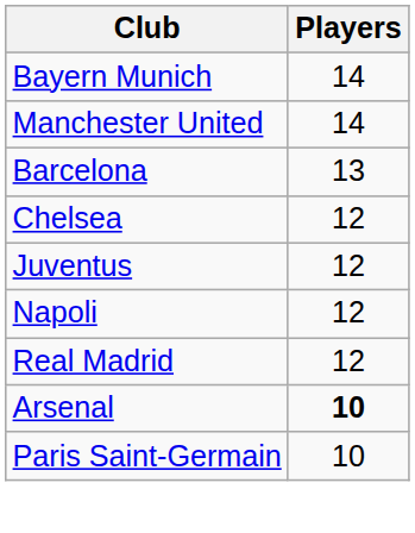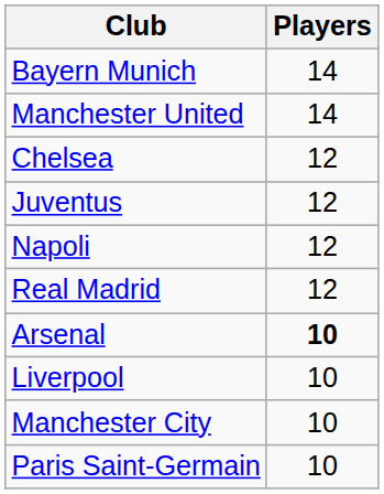 <table class="wikitable sortable">
 <tr>
 <th>Club</th>
 <th>Players</th>
 </tr>
 <tr>
 <td> <a href='#'>Bayern Munich</a></td>
 <td align=center>14</td>
 </tr>
 <tr>
 <td> <a href='#'>Manchester United</a></td>
 <td align=center>14</td>
-</tr>
-<tr>
-<td> <a href='#'>Barcelona</a></td>
-<td align=center>13</td>
 </tr>
 <tr>
 <td> <a href='#'>Chelsea</a></td>
 <td align=center>12</td>
 </tr>
 <tr>
 <td> <a href='#'>Juventus</a></td>
 <td align=center>12</td>
 </tr>
 <tr>
 <td> <a href='#'>Napoli</a></td>
 <td align=center>12</td>
 </tr>
 <tr>
 <td> <a href='#'>Real Madrid</a></td>
 <td align=center>12</td>
 </tr>
 <tr>
 <td> <a href='#'>Arsenal</a></td>
 <td align=center><strong>10</strong></td>
 </tr>
 <tr>
+<td> <a href='#'>Liverpool</a></td>
+<td align=center>10</td>
+</tr>
+<tr>
+<td> <a href='#'>Manchester City</a></td>
+<td align=center>10</td>
+</tr>
+<tr>
 <td> <a href='#'>Paris Saint-Germain</a></td>
 <td align=center>10</td>
 </tr>
 </table>
